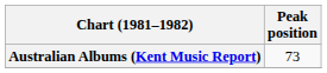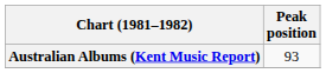 <table class="wikitable sortable plainrowheaders" style="text-align:center">
 <tr>
 <th scope="col">Chart (1981–1982)</th>
 <th scope="col">Peak<br>position</th>
 </tr>
 <tr>
 <th scope="row">Australian Albums (<a href='#'>Kent Music Report</a>)</th>
-<td align="center">73</td>
+<td align="center">93</td>
 </tr>
 <tr>
 </tr>
 <tr>
 </tr>
 <tr>
 </tr>
 </table>
